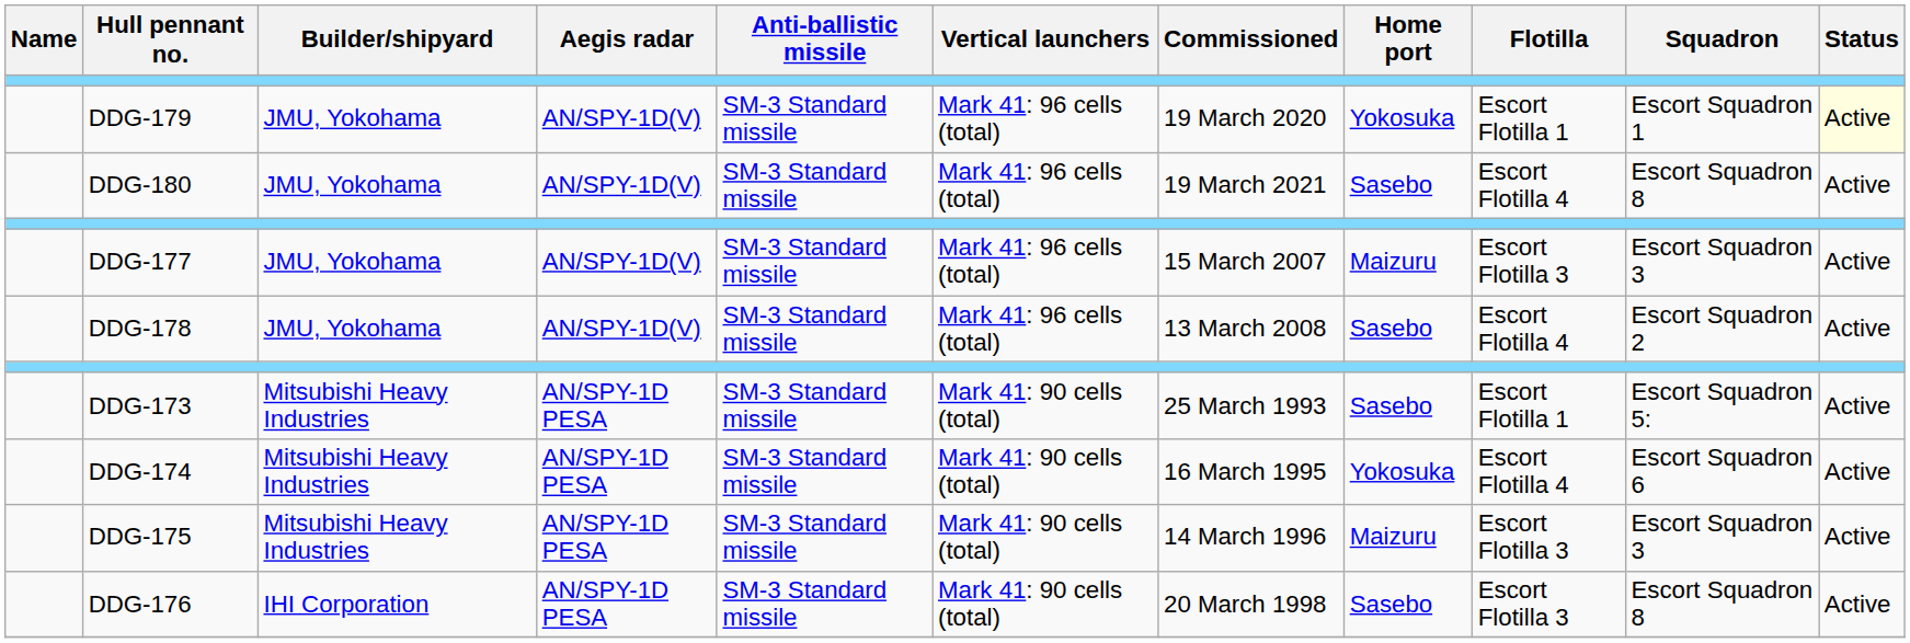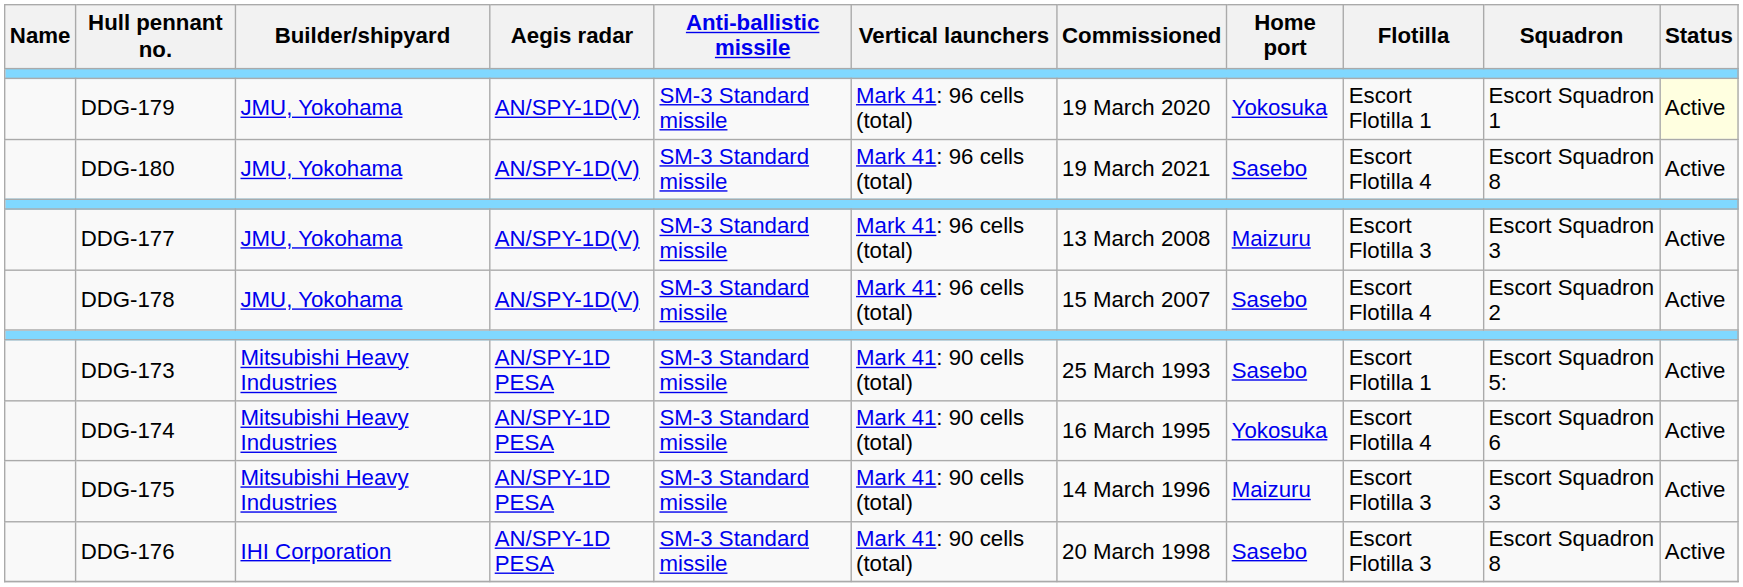 <table class="wikitable">
 <tr>
 <th>Name</th>
 <th style="line-height:1.2em;">Hull pennant no.</th>
 <th>Builder/shipyard</th>
 <th>Aegis radar</th>
 <th><a href='#'>Anti-ballistic missile</a></th>
 <th>Vertical launchers</th>
 <th>Commissioned</th>
 <th>Home port</th>
 <th>Flotilla</th>
 <th>Squadron</th>
 <th>Status</th>
 </tr>
 <tr>
 <td colspan=11 style="background:#80D8FF; text-align:center;"></td>
 </tr>
 <tr>
 <td></td>
 <td>DDG-179</td>
 <td><a href='#'>JMU, Yokohama</a></td>
 <td><a href='#'>AN/SPY-1D(V)</a></td>
 <td><a href='#'>SM-3 Standard missile</a></td>
 <td><a href='#'>Mark 41</a>: 96 cells (total)</td>
 <td>19 March 2020</td>
 <td><a href='#'>Yokosuka</a></td>
 <td>Escort Flotilla 1</td>
 <td>Escort Squadron 1</td>
 <td style="background: lightyellow;">Active</td>
 </tr>
 <tr>
 <td></td>
 <td>DDG-180</td>
 <td><a href='#'>JMU, Yokohama</a></td>
 <td><a href='#'>AN/SPY-1D(V)</a></td>
 <td><a href='#'>SM-3 Standard missile</a></td>
 <td><a href='#'>Mark 41</a>: 96 cells (total)</td>
 <td>19 March 2021</td>
 <td><a href='#'>Sasebo</a></td>
 <td>Escort Flotilla 4</td>
 <td>Escort Squadron 8</td>
 <td>Active</td>
 </tr>
 <tr>
 <td colspan=11 style="background: #80D8FF;text-align:center;"></td>
 </tr>
 <tr>
 <td></td>
 <td>DDG-177</td>
 <td><a href='#'>JMU, Yokohama</a></td>
 <td><a href='#'>AN/SPY-1D(V)</a></td>
 <td><a href='#'>SM-3 Standard missile</a></td>
 <td><a href='#'>Mark 41</a>: 96 cells (total)</td>
-<td>15 March 2007</td>
+<td>13 March 2008</td>
 <td><a href='#'>Maizuru</a></td>
 <td>Escort Flotilla 3</td>
 <td>Escort Squadron 3</td>
 <td>Active</td>
 </tr>
 <tr>
 <td></td>
 <td>DDG-178</td>
 <td><a href='#'>JMU, Yokohama</a></td>
 <td><a href='#'>AN/SPY-1D(V)</a></td>
 <td><a href='#'>SM-3 Standard missile</a></td>
 <td><a href='#'>Mark 41</a>: 96 cells (total)</td>
-<td>13 March 2008</td>
+<td>15 March 2007</td>
 <td><a href='#'>Sasebo</a></td>
 <td>Escort Flotilla 4</td>
 <td>Escort Squadron 2</td>
 <td>Active</td>
 </tr>
 <tr>
 <td colspan=11 style="background: #80D8FF;text-align:center;"></td>
 </tr>
 <tr>
 <td></td>
 <td>DDG-173</td>
 <td><a href='#'>Mitsubishi Heavy Industries</a></td>
 <td><a href='#'>AN/SPY-1D</a> <a href='#'>PESA</a></td>
 <td><a href='#'>SM-3 Standard missile</a></td>
 <td><a href='#'>Mark 41</a>: 90 cells (total)</td>
 <td>25 March 1993</td>
 <td><a href='#'>Sasebo</a></td>
 <td>Escort Flotilla 1</td>
 <td>Escort Squadron 5:</td>
 <td>Active</td>
 </tr>
 <tr>
 <td></td>
 <td>DDG-174</td>
 <td><a href='#'>Mitsubishi Heavy Industries</a></td>
 <td><a href='#'>AN/SPY-1D</a> <a href='#'>PESA</a></td>
 <td><a href='#'>SM-3 Standard missile</a></td>
 <td><a href='#'>Mark 41</a>: 90 cells (total)</td>
 <td>16 March 1995</td>
 <td><a href='#'>Yokosuka</a></td>
 <td>Escort Flotilla 4</td>
 <td>Escort Squadron 6</td>
 <td>Active</td>
 </tr>
 <tr>
 <td></td>
 <td>DDG-175</td>
 <td><a href='#'>Mitsubishi Heavy Industries</a></td>
 <td><a href='#'>AN/SPY-1D</a> <a href='#'>PESA</a></td>
 <td><a href='#'>SM-3 Standard missile</a></td>
 <td><a href='#'>Mark 41</a>: 90 cells (total)</td>
 <td>14 March 1996</td>
 <td><a href='#'>Maizuru</a></td>
 <td>Escort Flotilla 3</td>
 <td>Escort Squadron 3</td>
 <td>Active</td>
 </tr>
 <tr>
 <td></td>
 <td>DDG-176</td>
 <td><a href='#'>IHI Corporation</a></td>
 <td><a href='#'>AN/SPY-1D</a> <a href='#'>PESA</a></td>
 <td><a href='#'>SM-3 Standard missile</a></td>
 <td><a href='#'>Mark 41</a>: 90 cells (total)</td>
 <td>20 March 1998</td>
 <td><a href='#'>Sasebo</a></td>
 <td>Escort Flotilla 3</td>
 <td>Escort Squadron 8</td>
 <td>Active</td>
 </tr>
 <tr>
 </tr>
 </table>
